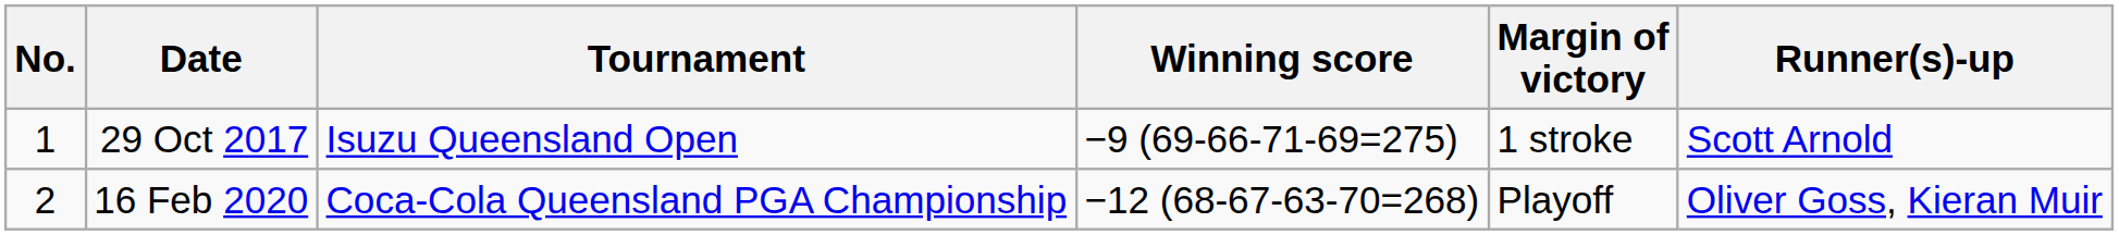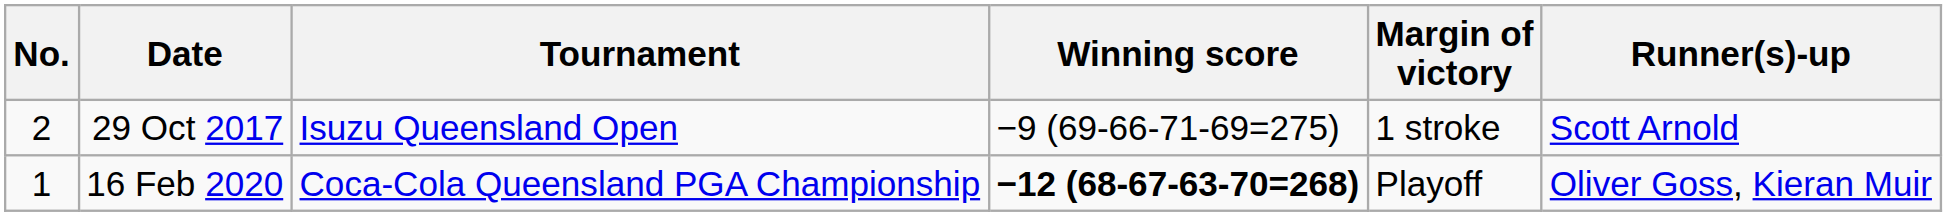 <table class="wikitable" style="font-size:95%;">
 <tr>
 <th>No.</th>
 <th>Date</th>
 <th>Tournament</th>
 <th>Winning score</th>
 <th>Margin of<br>victory</th>
 <th>Runner(s)-up</th>
 </tr>
 <tr>
-<td align=center>1</td>
+<td align=center>2</td>
 <td align=right>29 Oct <a href='#'>2017</a></td>
 <td><a href='#'>Isuzu Queensland Open</a></td>
 <td>−9 (69-66-71-69=275)</td>
 <td>1 stroke</td>
 <td> <a href='#'>Scott Arnold</a></td>
 </tr>
 <tr>
-<td align=center>2</td>
+<td align=center>1</td>
 <td align=right>16 Feb <a href='#'>2020</a></td>
 <td><a href='#'>Coca-Cola Queensland PGA Championship</a></td>
-<td>−12 (68-67-63-70=268)</td>
+<td><strong>−12 (68-67-63-70=268)</strong></td>
 <td>Playoff</td>
 <td> <a href='#'>Oliver Goss</a>,  <a href='#'>Kieran Muir</a></td>
 </tr>
 </table>
